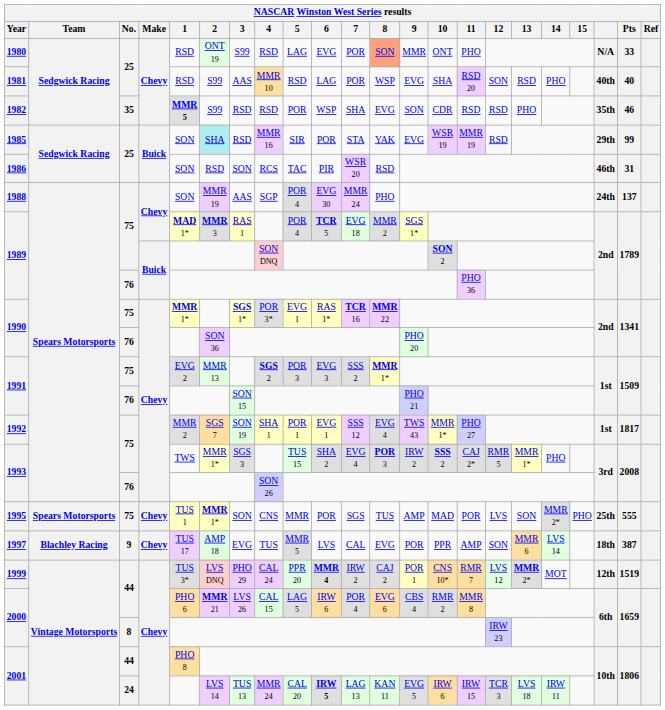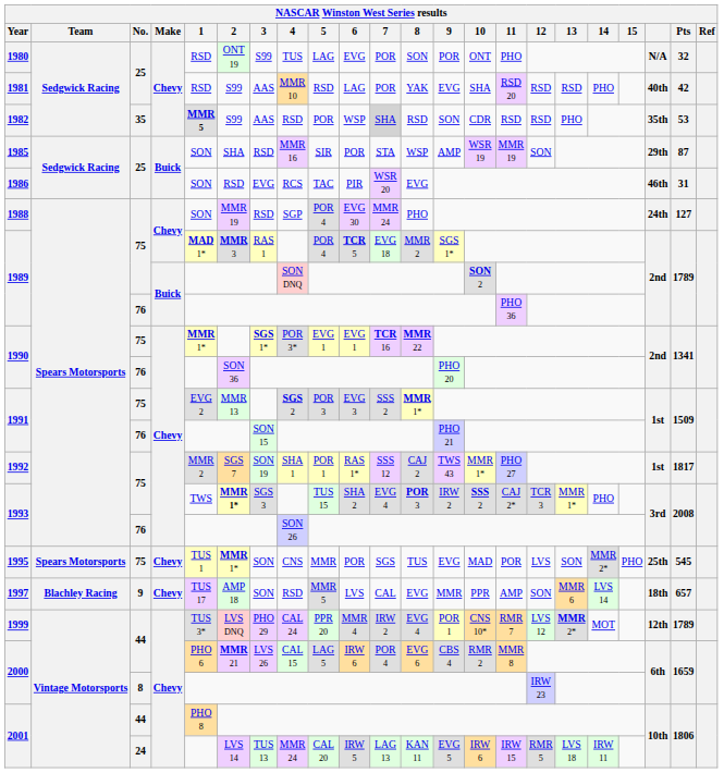 <table class="wikitable" style="text-align:center; font-size:75%">
 <tr>
 <th colspan=27><a href='#'>NASCAR</a> <a href='#'>Winston West Series</a> results</th>
 </tr>
 <tr>
 <th>Year</th>
 <th>Team</th>
 <th>No.</th>
 <th>Make</th>
 <th>1</th>
 <th>2</th>
 <th>3</th>
 <th>4</th>
 <th>5</th>
 <th>6</th>
 <th>7</th>
 <th>8</th>
 <th>9</th>
 <th>10</th>
 <th>11</th>
 <th>12</th>
 <th>13</th>
 <th>14</th>
 <th>15</th>
 <th></th>
 <th>Pts</th>
 <th>Ref</th>
 </tr>
 <tr>
 <th><a href='#'>1980</a></th>
 <th rowspan=3><a href='#'>Sedgwick Racing</a></th>
 <th rowspan=2>25</th>
 <th rowspan=3><a href='#'>Chevy</a></th>
 <td><a href='#'>RSD</a></td>
 <td style="background:#DFFFDF;"><a href='#'>ONT</a> <br><small>19</small></td>
 <td><a href='#'>S99</a></td>
-<td><a href='#'>RSD</a></td>
+<td><a href='#'>TUS</a></td>
 <td><a href='#'>LAG</a></td>
 <td><a href='#'>EVG</a></td>
 <td><a href='#'>POR</a></td>
-<td style="background: lightsalmon;"><a href='#'>SON</a></td>
-<td><a href='#'>MMR</a></td>
+<td><a href='#'>SON</a></td>
+<td><a href='#'>POR</a></td>
 <td><a href='#'>ONT</a></td>
 <td><a href='#'>PHO</a></td>
 <td colspan=4></td>
 <th>N/A</th>
-<th>33</th>
+<th>32</th>
 <th></th>
 </tr>
 <tr>
 <th><a href='#'>1981</a></th>
 <td><a href='#'>RSD</a></td>
 <td><a href='#'>S99</a></td>
 <td><a href='#'>AAS</a></td>
 <td style="background:#FFDF9F;"><a href='#'>MMR</a> <br><small>10</small></td>
 <td><a href='#'>RSD</a></td>
 <td><a href='#'>LAG</a></td>
 <td><a href='#'>POR</a></td>
-<td><a href='#'>WSP</a></td>
+<td><a href='#'>YAK</a></td>
 <td><a href='#'>EVG</a></td>
 <td><a href='#'>SHA</a></td>
 <td style="background:#EFCFFF;"><a href='#'>RSD</a> <br><small>20</small></td>
-<td><a href='#'>SON</a></td>
+<td><a href='#'>RSD</a></td>
 <td><a href='#'>RSD</a></td>
 <td><a href='#'>PHO</a></td>
 <td></td>
 <th>40th</th>
-<th>40</th>
+<th>42</th>
 <th></th>
 </tr>
 <tr>
 <th><a href='#'>1982</a></th>
 <th>35</th>
 <td style="background:#DFDFDF;"><strong><a href='#'>MMR</a> <br><small>5</small></strong></td>
 <td><a href='#'>S99</a></td>
-<td><a href='#'>RSD</a></td>
+<td><a href='#'>AAS</a></td>
 <td><a href='#'>RSD</a></td>
 <td><a href='#'>POR</a></td>
 <td><a href='#'>WSP</a></td>
-<td><a href='#'>SHA</a></td>
-<td><a href='#'>EVG</a></td>
+<td style="background: lightgrey;"><a href='#'>SHA</a></td>
+<td><a href='#'>RSD</a></td>
 <td><a href='#'>SON</a></td>
 <td><a href='#'>CDR</a></td>
 <td><a href='#'>RSD</a></td>
 <td><a href='#'>RSD</a></td>
 <td><a href='#'>PHO</a></td>
 <td colspan=2></td>
 <th>35th</th>
-<th>46</th>
+<th>53</th>
 <th></th>
 </tr>
 <tr>
 <th><a href='#'>1985</a></th>
 <th rowspan=2><a href='#'>Sedgwick Racing</a></th>
 <th rowspan=2>25</th>
 <th rowspan=2><a href='#'>Buick</a></th>
 <td><a href='#'>SON</a></td>
-<td style="background: paleturquoise;"><a href='#'>SHA</a></td>
+<td><a href='#'>SHA</a></td>
 <td><a href='#'>RSD</a></td>
 <td style="background:#EFCFFF;"><a href='#'>MMR</a> <br><small>16</small></td>
 <td><a href='#'>SIR</a></td>
 <td><a href='#'>POR</a></td>
 <td><a href='#'>STA</a></td>
-<td><a href='#'>YAK</a></td>
-<td><a href='#'>EVG</a></td>
+<td><a href='#'>WSP</a></td>
+<td><a href='#'>AMP</a></td>
 <td style="background:#EFCFFF;"><a href='#'>WSR</a> <br><small>19</small></td>
 <td style="background:#EFCFFF;"><a href='#'>MMR</a> <br><small>19</small></td>
-<td><a href='#'>RSD</a></td>
+<td><a href='#'>SON</a></td>
 <td colspan=3></td>
 <th>29th</th>
-<th>99</th>
+<th>87</th>
 <th></th>
 </tr>
 <tr>
 <th><a href='#'>1986</a></th>
 <td><a href='#'>SON</a></td>
 <td><a href='#'>RSD</a></td>
-<td><a href='#'>SON</a></td>
+<td><a href='#'>EVG</a></td>
 <td><a href='#'>RCS</a></td>
 <td><a href='#'>TAC</a></td>
 <td><a href='#'>PIR</a></td>
 <td style="background:#EFCFFF;"><a href='#'>WSR</a> <br><small>20</small></td>
-<td><a href='#'>RSD</a></td>
+<td><a href='#'>EVG</a></td>
 <td colspan=7></td>
 <th>46th</th>
 <th>31</th>
 <th></th>
 </tr>
 <tr>
 <th><a href='#'>1988</a></th>
 <th rowspan=11><a href='#'>Spears Motorsports</a></th>
 <th rowspan=3>75</th>
 <th rowspan=2><a href='#'>Chevy</a></th>
 <td><a href='#'>SON</a></td>
 <td style="background:#EFCFFF;"><a href='#'>MMR</a> <br><small>19</small></td>
-<td><a href='#'>AAS</a></td>
+<td><a href='#'>RSD</a></td>
 <td><a href='#'>SGP</a></td>
 <td style="background:#DFDFDF;"><a href='#'>POR</a> <br><small>4</small></td>
 <td style="background:#EFCFFF;"><a href='#'>EVG</a> <br><small>30</small></td>
 <td style="background:#EFCFFF;"><a href='#'>MMR</a> <br><small>24</small></td>
 <td><a href='#'>PHO</a></td>
 <td colspan=7></td>
 <th>24th</th>
-<th>137</th>
+<th>127</th>
 <th></th>
 </tr>
 <tr>
 <th rowspan=3><a href='#'>1989</a></th>
 <td style="background:#FFFFBF;"><strong><a href='#'>MAD</a></strong> <br><small>1*</small></td>
 <td style="background:#DFDFDF;"><strong><a href='#'>MMR</a></strong> <br><small>3</small></td>
 <td style="background:#FFFFBF;"><a href='#'>RAS</a> <br><small>1</small></td>
 <td></td>
 <td style="background:#DFDFDF;"><a href='#'>POR</a> <br><small>4</small></td>
 <td style="background:#DFDFDF;"><strong><a href='#'>TCR</a></strong> <br><small>5</small></td>
 <td style="background:#DFFFDF;"><a href='#'>EVG</a> <br><small>18</small></td>
 <td style="background:#DFDFDF;"><a href='#'>MMR</a> <br><small>2</small></td>
 <td style="background:#FFFFBF;"><a href='#'>SGS</a> <br><small>1*</small></td>
 <td colspan=6></td>
 <th rowspan=3>2nd</th>
 <th rowspan=3>1789</th>
 <th rowspan=3></th>
 </tr>
 <tr>
 <th rowspan=2><a href='#'>Buick</a></th>
 <td colspan=3></td>
 <td style="background:#FFCFCF;"><a href='#'>SON</a> <br><small>DNQ</small></td>
 <td colspan=5></td>
 <td style="background:#DFDFDF;"><strong><a href='#'>SON</a></strong> <br><small>2</small></td>
 <td colspan=5></td>
 </tr>
 <tr>
 <th>76</th>
 <td colspan=10></td>
 <td style="background:#EFCFFF;"><a href='#'>PHO</a> <br><small>36</small></td>
 <td colspan=4></td>
 </tr>
 <tr>
 <th rowspan=2><a href='#'>1990</a></th>
 <th>75</th>
 <th rowspan=7><a href='#'>Chevy</a></th>
 <td style="background:#FFFFBF;"><strong><a href='#'>MMR</a></strong> <br><small>1*</small></td>
 <td></td>
 <td style="background:#FFFFBF;"><strong><a href='#'>SGS</a></strong> <br><small>1*</small></td>
 <td style="background:#DFDFDF;"><a href='#'>POR</a> <br><small>3*</small></td>
 <td style="background:#FFFFBF;"><a href='#'>EVG</a> <br><small>1</small></td>
-<td style="background:#FFFFBF;"><a href='#'>RAS</a> <br><small>1*</small></td>
+<td style="background:#FFFFBF;"><a href='#'>EVG</a> <br><small>1</small></td>
 <td style="background:#EFCFFF;"><strong><a href='#'>TCR</a></strong> <br><small>16</small></td>
 <td style="background:#EFCFFF;"><strong><a href='#'>MMR</a></strong> <br><small>22</small></td>
 <td colspan=7></td>
 <th rowspan=2>2nd</th>
 <th rowspan=2>1341</th>
 <th rowspan=2></th>
 </tr>
 <tr>
 <th>76</th>
 <td></td>
 <td style="background:#EFCFFF;"><a href='#'>SON</a> <br><small>36</small></td>
 <td colspan=6></td>
 <td style="background:#DFFFDF;"><a href='#'>PHO</a> <br><small>20</small></td>
 <td colspan=6></td>
 </tr>
 <tr>
 <th rowspan=2><a href='#'>1991</a></th>
 <th>75</th>
 <td style="background:#DFDFDF;"><a href='#'>EVG</a> <br><small>2</small></td>
 <td style="background:#DFFFDF;"><a href='#'>MMR</a><br><small>13</small></td>
 <td></td>
 <td style="background:#DFDFDF;"><strong><a href='#'>SGS</a></strong> <br><small>2</small></td>
 <td style="background:#DFDFDF;"><a href='#'>POR</a> <br><small>3</small></td>
 <td style="background:#DFDFDF;"><a href='#'>EVG</a> <br><small>3</small></td>
 <td style="background:#DFDFDF;"><a href='#'>SSS</a> <br><small>2</small></td>
 <td style="background:#FFFFBF;"><strong><a href='#'>MMR</a></strong> <br><small>1*</small></td>
 <td colspan=7></td>
 <th rowspan=2>1st</th>
 <th rowspan=2>1509</th>
 <th rowspan=2></th>
 </tr>
 <tr>
 <th>76</th>
 <td colspan=2></td>
 <td style="background:#DFFFDF;"><a href='#'>SON</a> <br><small>15</small></td>
 <td colspan=5></td>
 <td style="background:#CFCFFF;"><a href='#'>PHO</a> <br><small>21</small></td>
 <td colspan=6></td>
 </tr>
 <tr>
 <th><a href='#'>1992</a></th>
 <th rowspan=2>75</th>
 <td style="background:#DFDFDF;"><a href='#'>MMR</a> <br><small>2</small></td>
 <td style="background:#FFDF9F;"><a href='#'>SGS</a> <br><small>7</small></td>
 <td style="background:#DFFFDF;"><a href='#'>SON</a> <br><small>19</small></td>
 <td style="background:#FFFFBF;"><a href='#'>SHA</a> <br><small>1</small></td>
 <td style="background:#FFFFBF;"><a href='#'>POR</a> <br><small>1</small></td>
-<td style="background:#FFFFBF;"><a href='#'>EVG</a> <br><small>1</small></td>
+<td style="background:#FFFFBF;"><a href='#'>RAS</a> <br><small>1*</small></td>
 <td style="background:#EFCFFF;"><a href='#'>SSS</a> <br><small>12</small></td>
-<td style="background:#DFDFDF;"><a href='#'>EVG</a> <br><small>4</small></td>
+<td style="background:#DFDFDF;"><a href='#'>CAJ</a> <br><small>2</small></td>
 <td style="background:#EFCFFF;"><a href='#'>TWS</a> <br><small>43</small></td>
 <td style="background:#FFFFBF;"><a href='#'>MMR</a> <br><small>1*</small></td>
 <td style="background:#CFCFFF;"><a href='#'>PHO</a> <br><small>27</small></td>
 <td colspan=4></td>
 <th>1st</th>
 <th>1817</th>
 <th></th>
 </tr>
 <tr>
 <th rowspan=2><a href='#'>1993</a></th>
 <td><a href='#'>TWS</a></td>
-<td style="background:#FFFFBF;"><a href='#'>MMR</a> <br><small>1*</small></td>
+<td style="background:#FFFFBF;"><strong><a href='#'>MMR</a> <br><small>1*</small></strong></td>
 <td style="background:#DFDFDF;"><a href='#'>SGS</a> <br><small>3</small></td>
 <td></td>
 <td style="background:#DFFFDF;"><a href='#'>TUS</a> <br><small>15</small></td>
 <td style="background:#DFDFDF;"><a href='#'>SHA</a> <br><small>2</small></td>
 <td style="background:#DFDFDF;"><a href='#'>EVG</a> <br><small>4</small></td>
 <td style="background:#DFDFDF;"><strong><a href='#'>POR</a></strong> <br><small>3</small></td>
 <td style="background:#DFDFDF;"><a href='#'>IRW</a> <br><small>2</small></td>
 <td style="background:#DFDFDF;"><strong><a href='#'>SSS</a></strong> <br><small>2</small></td>
 <td style="background:#DFDFDF;"><a href='#'>CAJ</a> <br><small>2*</small></td>
-<td style="background:#DFDFDF;"><a href='#'>RMR</a> <br><small>5</small></td>
+<td style="background:#DFDFDF;"><a href='#'>TCR</a> <br><small>3</small></td>
 <td style="background:#FFFFBF;"><a href='#'>MMR</a> <br><small>1*</small></td>
 <td><a href='#'>PHO</a></td>
 <td></td>
 <th rowspan=2>3rd</th>
 <th rowspan=2>2008</th>
 <th rowspan=2></th>
 </tr>
 <tr>
 <th>76</th>
 <td colspan=3></td>
 <td style="background:#CFCFFF;"><a href='#'>SON</a> <br><small>26</small></td>
 <td colspan=11></td>
 </tr>
 <tr>
 <th><a href='#'>1995</a></th>
 <th><a href='#'>Spears Motorsports</a></th>
 <th>75</th>
 <th><a href='#'>Chevy</a></th>
 <td style="background:#FFFFBF;"><a href='#'>TUS</a> <br><small>1</small></td>
 <td style="background:#FFFFBF;"><strong><a href='#'>MMR</a></strong> <br><small>1*</small></td>
 <td><a href='#'>SON</a></td>
 <td><a href='#'>CNS</a></td>
 <td><a href='#'>MMR</a></td>
 <td><a href='#'>POR</a></td>
 <td><a href='#'>SGS</a></td>
 <td><a href='#'>TUS</a></td>
-<td><a href='#'>AMP</a></td>
+<td><a href='#'>EVG</a></td>
 <td><a href='#'>MAD</a></td>
 <td><a href='#'>POR</a></td>
 <td><a href='#'>LVS</a></td>
 <td><a href='#'>SON</a></td>
 <td style="background:#DFDFDF;"><a href='#'>MMR</a> <br><small>2*</small></td>
 <td><a href='#'>PHO</a></td>
 <th>25th</th>
-<th>555</th>
+<th>545</th>
 <th></th>
 </tr>
 <tr>
 <th><a href='#'>1997</a></th>
 <th><a href='#'>Blachley Racing</a></th>
 <th>9</th>
 <th><a href='#'>Chevy</a></th>
 <td style="background:#EFCFFF;"><a href='#'>TUS</a> <br><small>17</small></td>
 <td style="background:#DFFFDF;"><a href='#'>AMP</a> <br><small>18</small></td>
-<td><a href='#'>EVG</a></td>
-<td><a href='#'>TUS</a></td>
+<td><a href='#'>SON</a></td>
+<td><a href='#'>RSD</a></td>
 <td style="background:#DFDFDF;"><a href='#'>MMR</a> <br><small>5</small></td>
 <td><a href='#'>LVS</a></td>
 <td><a href='#'>CAL</a></td>
 <td><a href='#'>EVG</a></td>
-<td><a href='#'>POR</a></td>
+<td><a href='#'>MMR</a></td>
 <td><a href='#'>PPR</a></td>
 <td><a href='#'>AMP</a></td>
 <td><a href='#'>SON</a></td>
 <td style="background:#FFDF9F;"><a href='#'>MMR</a> <br><small>6</small></td>
 <td style="background:#DFFFDF;"><a href='#'>LVS</a> <br><small>14</small></td>
 <td></td>
 <th>18th</th>
-<th>387</th>
+<th>657</th>
 <th></th>
 </tr>
 <tr>
 <th><a href='#'>1999</a></th>
 <th rowspan=5><a href='#'>Vintage Motorsports</a></th>
 <th rowspan=2>44</th>
 <th rowspan=5><a href='#'>Chevy</a></th>
 <td style="background:#DFDFDF;"><a href='#'>TUS</a> <br><small>3*</small></td>
 <td style="background:#FFCFCF;"><a href='#'>LVS</a> <br><small>DNQ</small></td>
 <td style="background:#EFCFFF;"><a href='#'>PHO</a> <br><small>29</small></td>
 <td style="background:#EFCFFF;"><a href='#'>CAL</a> <br><small>24</small></td>
 <td style="background:#DFFFDF;"><a href='#'>PPR</a> <br><small>20</small></td>
-<td style="background:#DFDFDF;"><strong><a href='#'>MMR</a> <br><small>4</small></strong></td>
+<td style="background:#DFDFDF;"><a href='#'>MMR</a> <br><small>4</small></td>
 <td style="background:#DFDFDF;"><a href='#'>IRW</a> <br><small>2</small></td>
-<td style="background:#DFDFDF;"><a href='#'>CAJ</a> <br><small>2</small></td>
+<td style="background:#DFDFDF;"><a href='#'>EVG</a> <br><small>4</small></td>
 <td style="background:#FFFFBF;"><a href='#'>POR</a> <br><small>1</small></td>
 <td style="background:#FFDF9F;"><a href='#'>CNS</a> <br><small>10*</small></td>
 <td style="background:#FFDF9F;"><a href='#'>RMR</a> <br><small>7</small></td>
 <td style="background:#DFFFDF;"><a href='#'>LVS</a> <br><small>12</small></td>
 <td style="background:#DFDFDF;"><strong><a href='#'>MMR</a></strong> <br><small>2*</small></td>
 <td><a href='#'>MOT</a></td>
 <td></td>
 <th>12th</th>
-<th>1519</th>
+<th>1789</th>
 <th></th>
 </tr>
 <tr>
 <th rowspan=2><a href='#'>2000</a></th>
 <td style="background:#FFDF9F;"><a href='#'>PHO</a> <br><small>6</small></td>
 <td style="background:#EFCFFF;"><strong><a href='#'>MMR</a></strong> <br><small>21</small></td>
 <td style="background:#EFCFFF;"><a href='#'>LVS</a> <br><small>26</small></td>
 <td style="background:#DFFFDF;"><a href='#'>CAL</a> <br><small>15</small></td>
 <td style="background:#DFDFDF;"><a href='#'>LAG</a> <br><small>5</small></td>
 <td style="background:#FFDF9F;"><a href='#'>IRW</a> <br><small>6</small></td>
 <td style="background:#DFDFDF;"><a href='#'>POR</a> <br><small>4</small></td>
 <td style="background:#FFDF9F;"><a href='#'>EVG</a> <br><small>6</small></td>
 <td style="background:#DFDFDF;"><a href='#'>CBS</a> <br><small>4</small></td>
 <td style="background:#DFDFDF;"><a href='#'>RMR</a> <br><small>2</small></td>
 <td style="background:#FFDF9F;"><a href='#'>MMR</a> <br><small>8</small></td>
 <td colspan=4></td>
 <th rowspan=2>6th</th>
 <th rowspan=2>1659</th>
 <th rowspan=2></th>
 </tr>
 <tr>
 <th>8</th>
 <td colspan=11></td>
 <td style="background:#CFCFFF;"><a href='#'>IRW</a> <br><small>23</small></td>
 <td colspan=3></td>
 </tr>
 <tr>
 <th rowspan=2><a href='#'>2001</a></th>
 <th>44</th>
 <td style="background:#FFDF9F;"><a href='#'>PHO</a> <br><small>8</small></td>
 <td colspan=14></td>
 <th rowspan=2>10th</th>
 <th rowspan=2>1806</th>
 <th rowspan=2></th>
 </tr>
 <tr>
 <th>24</th>
 <td></td>
 <td style="background:#EFCFFF;"><a href='#'>LVS</a> <br><small>14</small></td>
 <td style="background:#DFFFDF;"><a href='#'>TUS</a> <br><small>13</small></td>
 <td style="background:#EFCFFF;"><a href='#'>MMR</a> <br><small>24</small></td>
 <td style="background:#DFFFDF;"><a href='#'>CAL</a> <br><small>20</small></td>
-<td style="background:#DFDFDF;"><strong><a href='#'>IRW</a> <br><small>5</small></strong></td>
+<td style="background:#DFDFDF;"><a href='#'>IRW</a> <br><small>5</small></td>
 <td style="background:#DFFFDF;"><a href='#'>LAG</a> <br><small>13</small></td>
 <td style="background:#DFFFDF;"><a href='#'>KAN</a> <br><small>11</small></td>
 <td style="background:#DFDFDF;"><a href='#'>EVG</a> <br><small>5</small></td>
 <td style="background:#FFDF9F;"><a href='#'>IRW</a> <br><small>6</small></td>
 <td style="background:#EFCFFF;"><a href='#'>IRW</a> <br><small>15</small></td>
-<td style="background:#DFDFDF;"><a href='#'>TCR</a> <br><small>3</small></td>
+<td style="background:#DFDFDF;"><a href='#'>RMR</a> <br><small>5</small></td>
 <td style="background:#DFFFDF;"><a href='#'>LVS</a> <br><small>18</small></td>
 <td style="background:#DFFFDF;"><a href='#'>IRW</a> <br><small>11</small></td>
 <td></td>
 </tr>
 </table>
